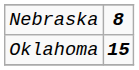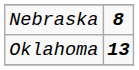 <table class="wikitable sortable">
 <tr>
 </tr>
 <tr>
 <td><em>Nebraska</em></td>
 <td style="text-align: center;"><strong><em>8</em></strong></td>
 </tr>
 <tr>
 <td><em>Oklahoma</em></td>
-<td style="text-align: center;"><strong><em>15</em></strong></td>
+<td style="text-align: center;"><strong><em>13</em></strong></td>
 </tr>
 <tr>
 </tr>
 </table>
